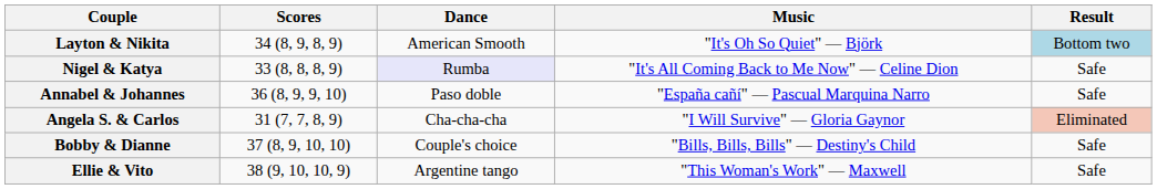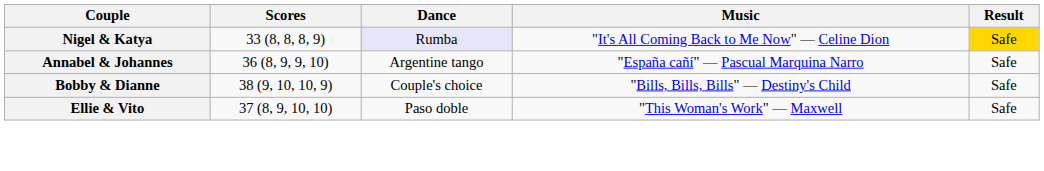 <table class="wikitable sortable" style="text-align:center; width: 90%">
 <tr>
 <th scope="col">Couple</th>
 <th scope="col">Scores</th>
 <th class="unsortable" scope="col">Dance</th>
 <th class="unsortable" scope="col">Music</th>
 <th class="unsortable" scope="col">Result</th>
 </tr>
 <tr>
-<th scope="row">Layton & Nikita</th>
-<td>34 (8, 9, 8, 9)</td>
-<td>American Smooth</td>
-<td>"<a href='#'>It's Oh So Quiet</a>" — <a href='#'>Björk</a></td>
-<td bgcolor="lightblue">Bottom two</td>
-</tr>
-<tr>
 <th scope="row">Nigel & Katya</th>
 <td>33 (8, 8, 8, 9)</td>
 <td style="background: lavender;">Rumba</td>
 <td>"<a href='#'>It's All Coming Back to Me Now</a>" — <a href='#'>Celine Dion</a></td>
-<td>Safe</td>
+<td style="background: gold;">Safe</td>
 </tr>
 <tr>
 <th scope="row">Annabel & Johannes</th>
 <td>36 (8, 9, 9, 10)</td>
-<td>Paso doble</td>
+<td>Argentine tango</td>
 <td>"<a href='#'>España cañí</a>" — <a href='#'>Pascual Marquina Narro</a></td>
 <td>Safe</td>
 </tr>
 <tr>
-<th scope="row">Angela S. & Carlos</th>
-<td>31 (7, 7, 8, 9)</td>
-<td>Cha-cha-cha</td>
-<td>"<a href='#'>I Will Survive</a>" — <a href='#'>Gloria Gaynor</a></td>
-<td bgcolor="f4c7b8">Eliminated</td>
-</tr>
-<tr>
 <th scope="row">Bobby & Dianne</th>
-<td>37 (8, 9, 10, 10)</td>
+<td>38 (9, 10, 10, 9)</td>
 <td>Couple's choice</td>
 <td>"<a href='#'>Bills, Bills, Bills</a>" — <a href='#'>Destiny's Child</a></td>
 <td>Safe</td>
 </tr>
 <tr>
 <th scope="row">Ellie & Vito</th>
-<td>38 (9, 10, 10, 9)</td>
-<td>Argentine tango</td>
+<td>37 (8, 9, 10, 10)</td>
+<td>Paso doble</td>
 <td>"<a href='#'>This Woman's Work</a>" — <a href='#'>Maxwell</a></td>
 <td>Safe</td>
 </tr>
 </table>
